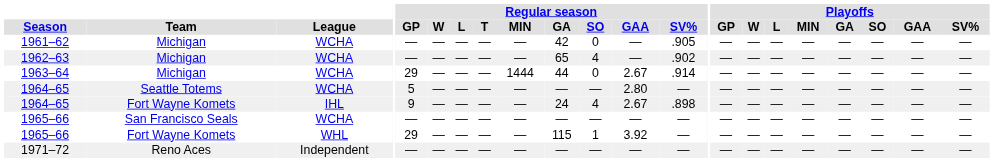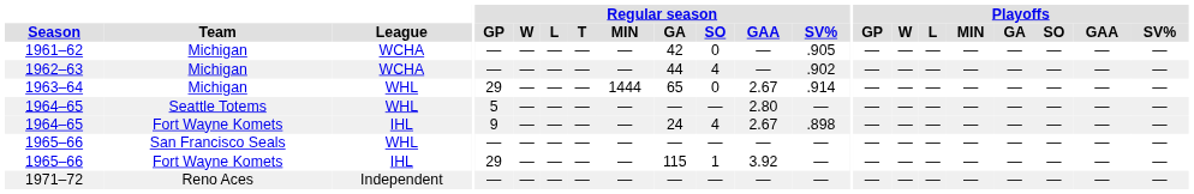 <table border="0" cellpadding="1" cellspacing="0" style="text-align:center; width:80em">
 <tr bgcolor="#e0e0e0">
 <th colspan="3" bgcolor="#ffffff"></th>
 <th rowspan="99" bgcolor="#ffffff"></th>
 <th colspan="9"><a href='#'>Regular season</a></th>
 <th rowspan="99" bgcolor="#ffffff"></th>
 <th colspan="8"><a href='#'>Playoffs</a></th>
 </tr>
 <tr bgcolor="#e0e0e0">
 <th><a href='#'>Season</a></th>
 <th>Team</th>
 <th>League</th>
 <th>GP</th>
 <th>W</th>
 <th>L</th>
 <th>T</th>
 <th>MIN</th>
 <th>GA</th>
 <th><a href='#'>SO</a></th>
 <th><a href='#'>GAA</a></th>
 <th><a href='#'>SV%</a></th>
 <th>GP</th>
 <th>W</th>
 <th>L</th>
 <th>MIN</th>
 <th>GA</th>
 <th>SO</th>
 <th>GAA</th>
 <th>SV%</th>
 </tr>
 <tr>
 <td><a href='#'>1961–62</a></td>
 <td><a href='#'>Michigan</a></td>
 <td><a href='#'>WCHA</a></td>
 <td>—</td>
 <td>—</td>
 <td>—</td>
 <td>—</td>
 <td>—</td>
 <td>42</td>
 <td>0</td>
 <td>—</td>
 <td>.905</td>
 <td>—</td>
 <td>—</td>
 <td>—</td>
 <td>—</td>
 <td>—</td>
 <td>—</td>
 <td>—</td>
 <td>—</td>
 </tr>
 <tr bgcolor="f0f0f0">
 <td><a href='#'>1962–63</a></td>
 <td><a href='#'>Michigan</a></td>
 <td><a href='#'>WCHA</a></td>
 <td>—</td>
 <td>—</td>
 <td>—</td>
 <td>—</td>
 <td>—</td>
-<td>65</td>
+<td>44</td>
 <td>4</td>
 <td>—</td>
 <td>.902</td>
 <td>—</td>
 <td>—</td>
 <td>—</td>
 <td>—</td>
 <td>—</td>
 <td>—</td>
 <td>—</td>
 <td>—</td>
 </tr>
 <tr>
 <td><a href='#'>1963–64</a></td>
 <td><a href='#'>Michigan</a></td>
-<td><a href='#'>WCHA</a></td>
+<td><a href='#'>WHL</a></td>
 <td>29</td>
 <td>—</td>
 <td>—</td>
 <td>—</td>
 <td>1444</td>
-<td>44</td>
+<td>65</td>
 <td>0</td>
 <td>2.67</td>
 <td>.914</td>
 <td>—</td>
 <td>—</td>
 <td>—</td>
 <td>—</td>
 <td>—</td>
 <td>—</td>
 <td>—</td>
 <td>—</td>
 </tr>
 <tr bgcolor="f0f0f0">
 <td><a href='#'>1964–65</a></td>
 <td><a href='#'>Seattle Totems</a></td>
-<td><a href='#'>WCHA</a></td>
+<td><a href='#'>WHL</a></td>
 <td>5</td>
 <td>—</td>
 <td>—</td>
 <td>—</td>
 <td>—</td>
 <td>—</td>
 <td>—</td>
 <td>2.80</td>
 <td>—</td>
 <td>—</td>
 <td>—</td>
 <td>—</td>
 <td>—</td>
 <td>—</td>
 <td>—</td>
 <td>—</td>
 <td>—</td>
 </tr>
 <tr bgcolor="f0f0f0">
 <td><a href='#'>1964–65</a></td>
 <td><a href='#'>Fort Wayne Komets</a></td>
 <td><a href='#'>IHL</a></td>
 <td>9</td>
 <td>—</td>
 <td>—</td>
 <td>—</td>
 <td>—</td>
 <td>24</td>
 <td>4</td>
 <td>2.67</td>
 <td>.898</td>
 <td>—</td>
 <td>—</td>
 <td>—</td>
 <td>—</td>
 <td>—</td>
 <td>—</td>
 <td>—</td>
 <td>—</td>
 </tr>
 <tr>
 <td><a href='#'>1965–66</a></td>
 <td><a href='#'>San Francisco Seals</a></td>
-<td><a href='#'>WCHA</a></td>
+<td><a href='#'>WHL</a></td>
 <td>—</td>
 <td>—</td>
 <td>—</td>
 <td>—</td>
 <td>—</td>
 <td>—</td>
 <td>—</td>
 <td>—</td>
 <td>—</td>
 <td>—</td>
 <td>—</td>
 <td>—</td>
 <td>—</td>
 <td>—</td>
 <td>—</td>
 <td>—</td>
 <td>—</td>
 </tr>
 <tr>
 <td><a href='#'>1965–66</a></td>
 <td><a href='#'>Fort Wayne Komets</a></td>
-<td><a href='#'>WHL</a></td>
+<td><a href='#'>IHL</a></td>
 <td>29</td>
 <td>—</td>
 <td>—</td>
 <td>—</td>
 <td>—</td>
 <td>115</td>
 <td>1</td>
 <td>3.92</td>
 <td>—</td>
 <td>—</td>
 <td>—</td>
 <td>—</td>
 <td>—</td>
 <td>—</td>
 <td>—</td>
 <td>—</td>
 <td>—</td>
 </tr>
 <tr bgcolor="f0f0f0">
 <td>1971–72</td>
 <td>Reno Aces</td>
 <td>Independent</td>
 <td>—</td>
 <td>—</td>
 <td>—</td>
 <td>—</td>
 <td>—</td>
 <td>—</td>
 <td>—</td>
 <td>—</td>
 <td>—</td>
 <td>—</td>
 <td>—</td>
 <td>—</td>
 <td>—</td>
 <td>—</td>
 <td>—</td>
 <td>—</td>
 <td>—</td>
 </tr>
 </table>
